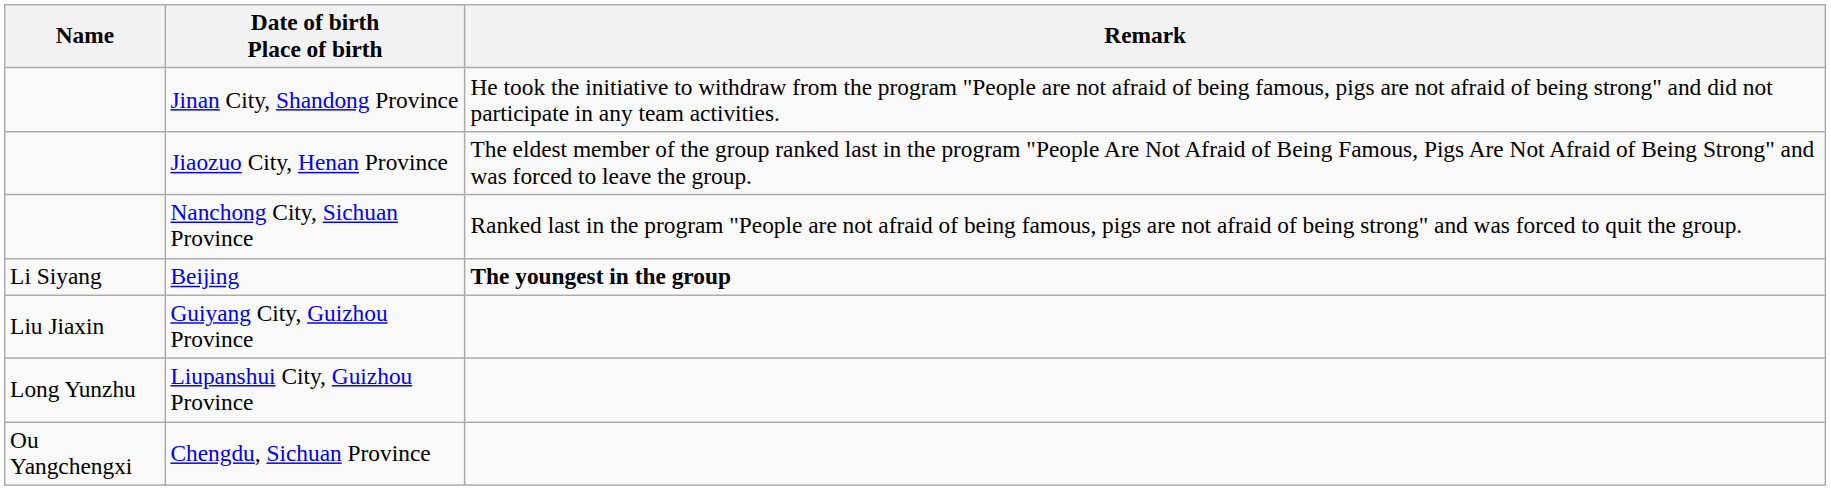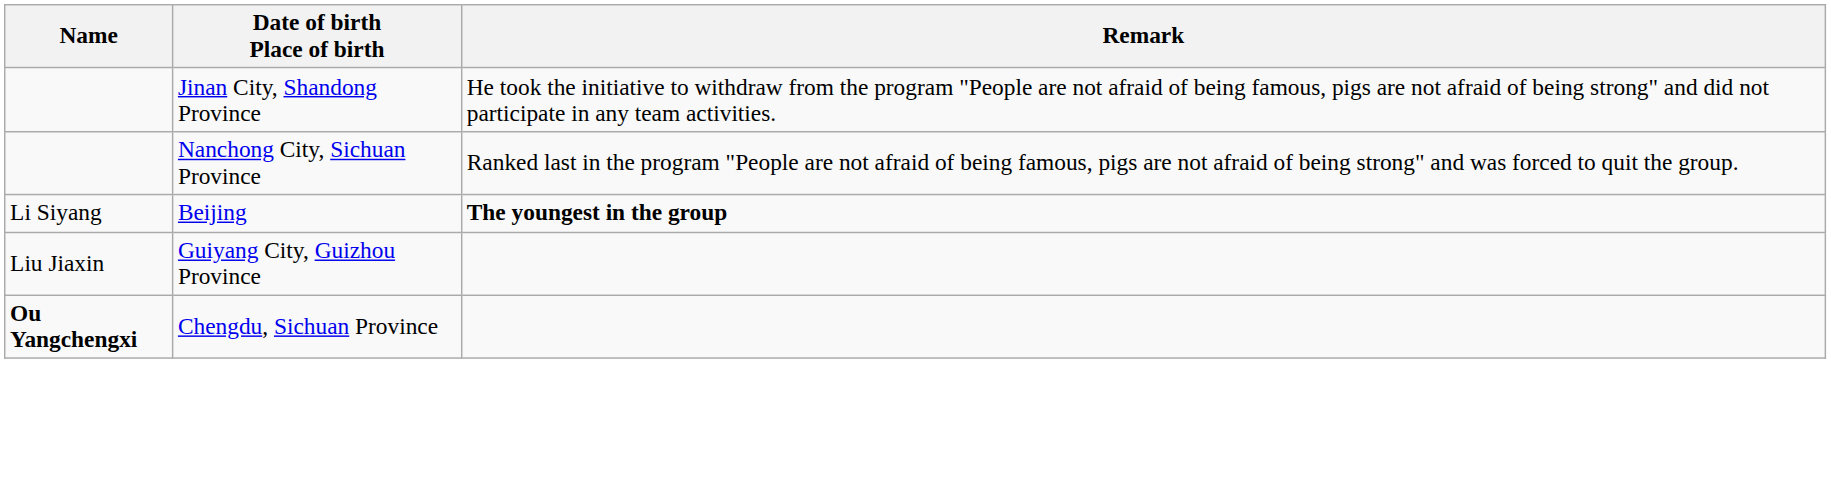 <table class="wikitable sortable mw-collapsible">
 <tr>
 <th>Name</th>
 <th>Date of birth<br>Place of birth</th>
 <th>Remark</th>
 </tr>
 <tr>
 <td></td>
 <td><a href='#'>Jinan</a> City, <a href='#'>Shandong</a> Province</td>
 <td>He took the initiative to withdraw from the program "People are not afraid of being famous, pigs are not afraid of being strong" and did not participate in any team activities.</td>
-</tr>
-<tr>
-<td></td>
-<td><a href='#'>Jiaozuo</a> City, <a href='#'>Henan</a> Province</td>
-<td>The eldest member of the group ranked last in the program "People Are Not Afraid of Being Famous, Pigs Are Not Afraid of Being Strong" and was forced to leave the group.</td>
 </tr>
 <tr>
 <td></td>
 <td><a href='#'>Nanchong</a> City, <a href='#'>Sichuan</a> Province</td>
 <td>Ranked last in the program "People are not afraid of being famous, pigs are not afraid of being strong" and was forced to quit the group.</td>
 </tr>
 <tr>
 <td>Li Siyang</td>
 <td><a href='#'>Beijing</a></td>
 <td><strong>The youngest in the group</strong></td>
 </tr>
 <tr>
 <td>Liu Jiaxin</td>
 <td><a href='#'>Guiyang</a> City, <a href='#'>Guizhou</a> Province</td>
 <td></td>
 </tr>
 <tr>
-<td>Long Yunzhu</td>
-<td><a href='#'>Liupanshui</a> City, <a href='#'>Guizhou</a> Province</td>
-<td></td>
-</tr>
-<tr>
-<td>Ou Yangchengxi</td>
+<td><strong>Ou Yangchengxi</strong></td>
 <td><a href='#'>Chengdu</a>, <a href='#'>Sichuan</a> Province</td>
 </tr>
 </table>
